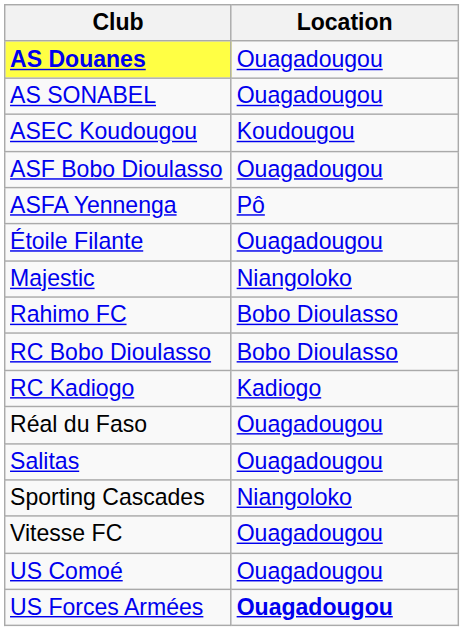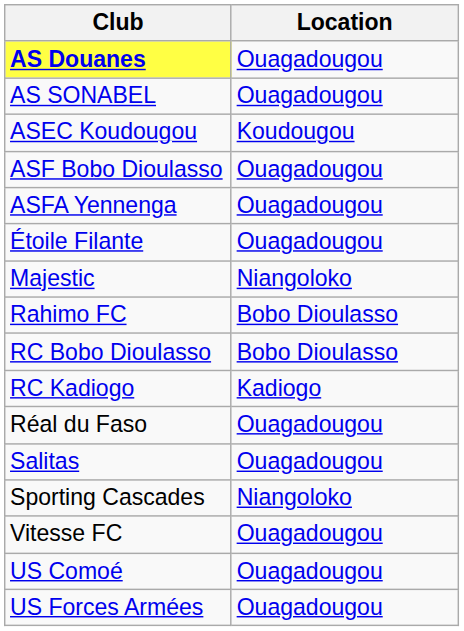 <table class="wikitable sortable">
 <tr>
 <th width="150px" scope="col">Club</th>
 <th width="150px" scope="col">Location</th>
 </tr>
 <tr>
 <td bgcolor=#ffff44><strong><a href='#'>AS Douanes</a></strong></td>
 <td><a href='#'>Ouagadougou</a></td>
 </tr>
 <tr>
 <td><a href='#'>AS SONABEL</a></td>
 <td><a href='#'>Ouagadougou</a></td>
 </tr>
 <tr>
 <td><a href='#'>ASEC Koudougou</a></td>
 <td><a href='#'>Koudougou</a></td>
 </tr>
 <tr>
 <td><a href='#'>ASF Bobo Dioulasso</a></td>
 <td><a href='#'>Ouagadougou</a></td>
 </tr>
 <tr>
 <td><a href='#'>ASFA Yennenga</a></td>
-<td><a href='#'>Pô</a></td>
+<td><a href='#'>Ouagadougou</a></td>
 </tr>
 <tr>
 <td><a href='#'>Étoile Filante</a></td>
 <td><a href='#'>Ouagadougou</a></td>
 </tr>
 <tr>
 <td><a href='#'>Majestic</a></td>
 <td><a href='#'>Niangoloko</a></td>
 </tr>
 <tr>
 <td><a href='#'>Rahimo FC</a></td>
 <td><a href='#'>Bobo Dioulasso</a></td>
 </tr>
 <tr>
 <td><a href='#'>RC Bobo Dioulasso</a></td>
 <td><a href='#'>Bobo Dioulasso</a></td>
 </tr>
 <tr>
 <td><a href='#'>RC Kadiogo</a></td>
 <td><a href='#'>Kadiogo</a></td>
 </tr>
 <tr>
 <td>Réal du Faso</td>
 <td><a href='#'>Ouagadougou</a></td>
 </tr>
 <tr>
 <td><a href='#'>Salitas</a></td>
 <td><a href='#'>Ouagadougou</a></td>
 </tr>
 <tr>
 <td>Sporting Cascades</td>
 <td><a href='#'>Niangoloko</a></td>
 </tr>
 <tr>
 <td>Vitesse FC</td>
 <td><a href='#'>Ouagadougou</a></td>
 </tr>
 <tr>
 <td><a href='#'>US Comoé</a></td>
 <td><a href='#'>Ouagadougou</a></td>
 </tr>
 <tr>
 <td><a href='#'>US Forces Armées</a></td>
-<td><strong><a href='#'>Ouagadougou</a></strong></td>
+<td><a href='#'>Ouagadougou</a></td>
 </tr>
 </table>
